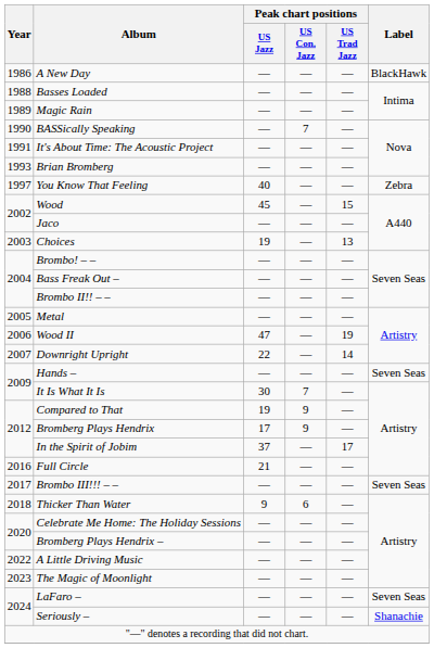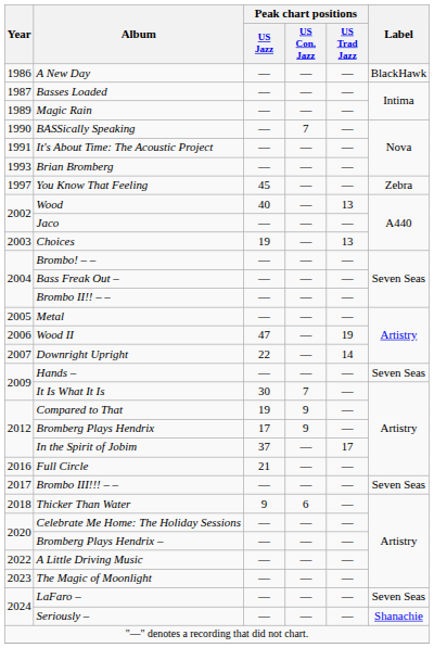 <table class="wikitable" style="text-align:center;">
 <tr>
 <th rowspan="2">Year</th>
 <th rowspan="2">Album</th>
 <th colspan="3">Peak chart positions</th>
 <th rowspan="2">Label</th>
 </tr>
 <tr style="font-size:smaller;">
 <th style="width:50px;"><a href='#'>US<br>Jazz</a><br></th>
 <th style="width:50px;"><a href='#'>US<br>Con.<br>Jazz</a><br></th>
 <th style="width:50px;"><a href='#'>US<br>Trad<br>Jazz</a><br></th>
 </tr>
 <tr>
 <td>1986</td>
 <td align="left"><em>A New Day</em></td>
 <td>—</td>
 <td>—</td>
 <td>—</td>
 <td>BlackHawk</td>
 </tr>
 <tr>
-<td>1988</td>
+<td>1987</td>
 <td align="left"><em>Basses Loaded</em></td>
 <td>—</td>
 <td>—</td>
 <td>—</td>
 <td rowspan="2">Intima</td>
 </tr>
 <tr>
 <td>1989</td>
 <td align="left"><em>Magic Rain</em></td>
 <td>—</td>
 <td>—</td>
 <td>—</td>
 </tr>
 <tr>
 <td>1990</td>
 <td align="left"><em>BASSically Speaking</em></td>
 <td>—</td>
 <td>7</td>
 <td>—</td>
 <td rowspan="3">Nova</td>
 </tr>
 <tr>
 <td>1991</td>
 <td align="left"><em>It's About Time: The Acoustic Project</em></td>
 <td>—</td>
 <td>—</td>
 <td>—</td>
 </tr>
 <tr>
 <td>1993</td>
 <td align="left"><em>Brian Bromberg</em></td>
 <td>—</td>
 <td>—</td>
 <td>—</td>
 </tr>
 <tr>
 <td>1997</td>
 <td align="left"><em>You Know That Feeling</em></td>
-<td>40</td>
+<td>45</td>
 <td>—</td>
 <td>—</td>
 <td>Zebra</td>
 </tr>
 <tr>
 <td rowspan="2">2002</td>
 <td align="left"><em>Wood</em></td>
-<td>45</td>
+<td>40</td>
 <td>—</td>
-<td>15</td>
+<td>13</td>
 <td rowspan="3">A440</td>
 </tr>
 <tr>
 <td align="left"><em>Jaco</em></td>
 <td>—</td>
 <td>—</td>
 <td>—</td>
 </tr>
 <tr>
 <td>2003</td>
 <td align="left"><em>Choices</em></td>
 <td>19</td>
 <td>—</td>
 <td>13</td>
 </tr>
 <tr>
 <td rowspan="3">2004</td>
 <td align="left"><em>Brombo!</em> –  – </td>
 <td>—</td>
 <td>—</td>
 <td>—</td>
 <td rowspan="3">Seven Seas</td>
 </tr>
 <tr>
 <td align="left"><em>Bass Freak Out</em> – </td>
 <td>—</td>
 <td>—</td>
 <td>—</td>
 </tr>
 <tr>
 <td align="left"><em>Brombo II!!</em> –  – </td>
 <td>—</td>
 <td>—</td>
 <td>—</td>
 </tr>
 <tr>
 <td>2005</td>
 <td align="left"><em>Metal</em></td>
 <td>—</td>
 <td>—</td>
 <td>—</td>
 <td rowspan="3"><a href='#'>Artistry</a></td>
 </tr>
 <tr>
 <td>2006</td>
 <td align="left"><em>Wood II</em></td>
 <td>47</td>
 <td>—</td>
 <td>19</td>
 </tr>
 <tr>
 <td>2007</td>
 <td align="left"><em>Downright Upright</em></td>
 <td>22</td>
 <td>—</td>
 <td>14</td>
 </tr>
 <tr>
 <td rowspan="2">2009</td>
 <td align="left"><em>Hands</em> – </td>
 <td>—</td>
 <td>—</td>
 <td>—</td>
 <td>Seven Seas</td>
 </tr>
 <tr>
 <td align="left"><em>It Is What It Is</em></td>
 <td>30</td>
 <td>7</td>
 <td>—</td>
 <td rowspan="5">Artistry</td>
 </tr>
 <tr>
 <td rowspan="3">2012</td>
 <td align="left"><em>Compared to That</em></td>
 <td>19</td>
 <td>9</td>
 <td>—</td>
 </tr>
 <tr>
 <td align="left"><em>Bromberg Plays Hendrix</em></td>
 <td>17</td>
 <td>9</td>
 <td>—</td>
 </tr>
 <tr>
 <td align="left"><em>In the Spirit of Jobim</em></td>
 <td>37</td>
 <td>—</td>
 <td>17</td>
 </tr>
 <tr>
 <td>2016</td>
 <td align="left"><em>Full Circle</em></td>
 <td>21</td>
 <td>—</td>
 <td>—</td>
 </tr>
 <tr>
 <td>2017</td>
 <td align="left"><em>Brombo III!!!</em> –  – </td>
 <td>—</td>
 <td>—</td>
 <td>—</td>
 <td>Seven Seas</td>
 </tr>
 <tr>
 <td>2018</td>
 <td align="left"><em>Thicker Than Water</em></td>
 <td>9</td>
 <td>6</td>
 <td>—</td>
 <td rowspan="5">Artistry</td>
 </tr>
 <tr>
 <td rowspan="2">2020</td>
 <td align="left"><em>Celebrate Me Home: The Holiday Sessions</em></td>
 <td>—</td>
 <td>—</td>
 <td>—</td>
 </tr>
 <tr>
 <td align="left"><em>Bromberg Plays Hendrix</em> – </td>
 <td>—</td>
 <td>—</td>
 <td>—</td>
 </tr>
 <tr>
 <td>2022</td>
 <td align="left"><em>A Little Driving Music</em></td>
 <td>—</td>
 <td>—</td>
 <td>—</td>
 </tr>
 <tr>
 <td>2023</td>
 <td align="left"><em>The Magic of Moonlight</em></td>
 <td>—</td>
 <td>—</td>
 <td>—</td>
 </tr>
 <tr>
 <td rowspan="2">2024</td>
 <td align="left"><em>LaFaro</em> – </td>
 <td>—</td>
 <td>—</td>
 <td>—</td>
 <td>Seven Seas</td>
 </tr>
 <tr>
 <td align="left"><em>Seriously</em> – </td>
 <td>—</td>
 <td>—</td>
 <td>—</td>
 <td><a href='#'>Shanachie</a></td>
 </tr>
 <tr>
 <td colspan="6" style="font-size:90%">"—" denotes a recording that did not chart.</td>
 </tr>
 <tr>
 </tr>
 </table>
